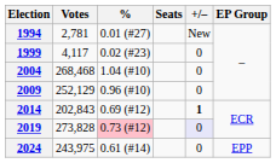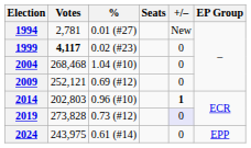 <table class=wikitable style="text-align:center;">
 <tr>
 <th>Election</th>
 <th>Votes</th>
 <th>%</th>
 <th>Seats</th>
 <th>+/–</th>
 <th>EP Group</th>
 </tr>
 <tr>
 <th><a href='#'>1994</a></th>
 <td>2,781</td>
 <td>0.01 (#27)</td>
 <td></td>
 <td>New</td>
 <td rowspan=4>–</td>
 </tr>
 <tr>
 <th><a href='#'>1999</a></th>
-<td>4,117</td>
+<td><strong>4,117</strong></td>
 <td>0.02 (#23)</td>
 <td></td>
 <td> 0</td>
 </tr>
 <tr>
 <th><a href='#'>2004</a></th>
 <td>268,468</td>
 <td>1.04 (#10)</td>
 <td></td>
 <td> 0</td>
 </tr>
 <tr>
 <th><a href='#'>2009</a></th>
-<td>252,129</td>
-<td>0.96 (#10)</td>
+<td>252,121</td>
+<td>0.69 (#12)</td>
 <td></td>
 <td> 0</td>
 </tr>
 <tr>
 <th><a href='#'>2014</a></th>
-<td>202,843</td>
-<td>0.69 (#12)</td>
+<td>202,803</td>
+<td>0.96 (#10)</td>
 <td></td>
 <td><strong> 1</strong></td>
 <td rowspan=2><a href='#'>ECR</a></td>
 </tr>
 <tr>
 <th><a href='#'>2019</a></th>
 <td>273,828</td>
-<td style="background: pink;">0.73 (#12)</td>
+<td>0.73 (#12)</td>
 <td></td>
 <td style="background: lavender;"> 0</td>
 </tr>
 <tr>
 <th><a href='#'>2024</a></th>
 <td>243,975</td>
 <td>0.61 (#14)</td>
 <td></td>
 <td> 0</td>
 <td><a href='#'>EPP</a></td>
 </tr>
 </table>
